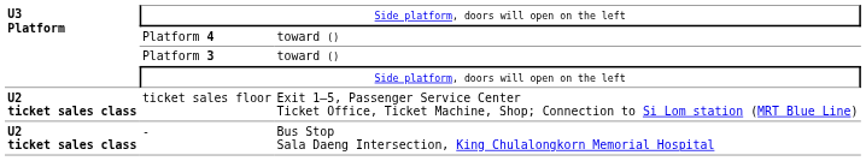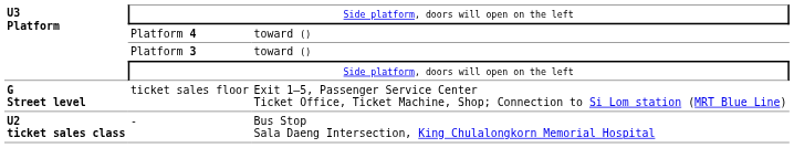 <table table border=0 cellspacing=0 cellpadding=3>
 <tr>
 <td style = "border-bottom:solid 1px gray;" rowspan=4 valign=top><strong>U3<br>Platform<br></strong></td>
 <td style = "border-top:solid 1px gray;border-right:solid 2px black;border-left:solid 2px black;border-bottom:solid 2px black;text-align:center;" colspan=2><small><a href='#'>Side platform</a>, doors will open on the left</small></td>
 </tr>
 <tr>
 <td style = "border-bottom:solid 1px gray;">Platform <span><strong>4</strong></span></td>
 <td style = "border-bottom:solid 1px gray;"> toward  <small>()</small></td>
 </tr>
 <tr>
 <td>Platform <span><strong>3</strong></span></td>
 <td> toward  <small>()</small></td>
 </tr>
 <tr>
 <td style = "border-top:solid 2px black;border-right:solid 2px black;border-left:solid 2px black;border-bottom:solid 1px gray;text-align:center;" colspan=2><small><a href='#'>Side platform</a>, doors will open on the left</small></td>
 </tr>
 <tr>
-<td style = "border-bottom:solid 1px gray;" rowspan=1 valign=top><strong>U2<br>ticket sales class<br></strong></td>
+<td style = "border-bottom:solid 1px gray;" rowspan=1 valign=top><strong>G<br>Street level<br></strong></td>
 <td style = "border-bottom:solid 1px gray;" valign=top>ticket sales floor</td>
 <td style = "border-bottom:solid 1px gray;" valign=top>Exit 1–5, Passenger Service Center<br>Ticket Office, Ticket Machine, Shop; Connection to <a href='#'>Si Lom station</a> (<a href='#'>MRT Blue Line</a>)</td>
 </tr>
 <tr>
 <td style = "border-bottom:solid 1px gray;" rowspan=1 valign=top><strong>U2<br>ticket sales class<br></strong></td>
 <td style = "border-bottom:solid 1px gray;" valign=top>-</td>
 <td style = "border-bottom:solid 1px gray;" valign=top>Bus Stop<br>Sala Daeng Intersection, <a href='#'>King Chulalongkorn Memorial Hospital</a></td>
 </tr>
 </table>
